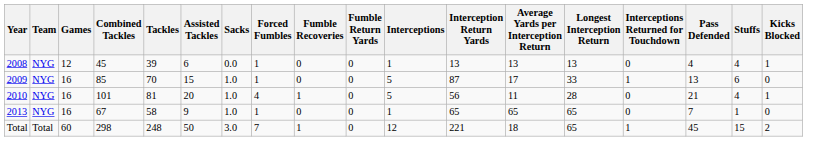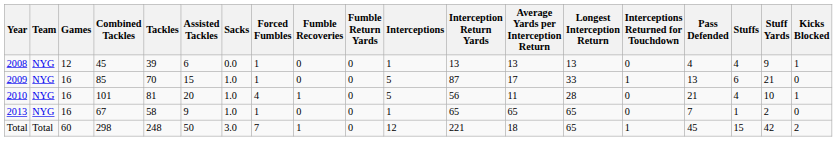 <table class="wikitable">
 <tr>
 <th>Year</th>
 <th>Team</th>
 <th>Games</th>
 <th>Combined Tackles</th>
 <th>Tackles</th>
 <th>Assisted Tackles</th>
 <th>Sacks</th>
 <th>Forced Fumbles</th>
 <th>Fumble Recoveries</th>
 <th>Fumble Return Yards</th>
 <th>Interceptions</th>
 <th>Interception Return Yards</th>
 <th>Average Yards per Interception Return</th>
 <th>Longest Interception Return</th>
 <th>Interceptions Returned for Touchdown</th>
 <th>Pass Defended</th>
 <th>Stuffs</th>
+<th>Stuff Yards</th>
 <th>Kicks Blocked</th>
 </tr>
 <tr>
 <td><a href='#'>2008</a></td>
 <td><a href='#'>NYG</a></td>
 <td>12</td>
 <td>45</td>
 <td>39</td>
 <td>6</td>
 <td>0.0</td>
 <td>1</td>
 <td>0</td>
 <td>0</td>
 <td>1</td>
 <td>13</td>
 <td>13</td>
 <td>13</td>
 <td>0</td>
 <td>4</td>
 <td>4</td>
+<td>9</td>
 <td>1</td>
 </tr>
 <tr>
 <td><a href='#'>2009</a></td>
 <td><a href='#'>NYG</a></td>
 <td>16</td>
 <td>85</td>
 <td>70</td>
 <td>15</td>
 <td>1.0</td>
 <td>1</td>
 <td>0</td>
 <td>0</td>
 <td>5</td>
 <td>87</td>
 <td>17</td>
 <td>33</td>
 <td>1</td>
 <td>13</td>
 <td>6</td>
+<td>21</td>
 <td>0</td>
 </tr>
 <tr>
 <td><a href='#'>2010</a></td>
 <td><a href='#'>NYG</a></td>
 <td>16</td>
 <td>101</td>
 <td>81</td>
 <td>20</td>
 <td>1.0</td>
 <td>4</td>
 <td>1</td>
 <td>0</td>
 <td>5</td>
 <td>56</td>
 <td>11</td>
 <td>28</td>
 <td>0</td>
 <td>21</td>
 <td>4</td>
+<td>10</td>
 <td>1</td>
 </tr>
 <tr>
 <td><a href='#'>2013</a></td>
 <td><a href='#'>NYG</a></td>
 <td>16</td>
 <td>67</td>
 <td>58</td>
 <td>9</td>
 <td>1.0</td>
 <td>1</td>
 <td>0</td>
 <td>0</td>
 <td>1</td>
 <td>65</td>
 <td>65</td>
 <td>65</td>
 <td>0</td>
 <td>7</td>
 <td>1</td>
+<td>2</td>
 <td>0</td>
 </tr>
 <tr>
 <td>Total</td>
 <td>Total</td>
 <td>60</td>
 <td>298</td>
 <td>248</td>
 <td>50</td>
 <td>3.0</td>
 <td>7</td>
 <td>1</td>
 <td>0</td>
 <td>12</td>
 <td>221</td>
 <td>18</td>
 <td>65</td>
 <td>1</td>
 <td>45</td>
 <td>15</td>
+<td>42</td>
 <td>2</td>
 </tr>
 </table>
